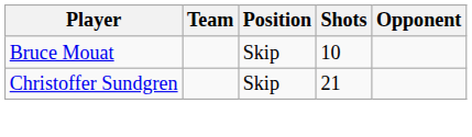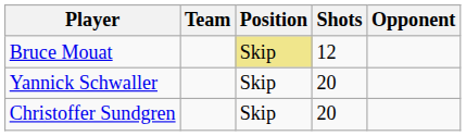 <table class="wikitable sortable">
 <tr>
 <th>Player</th>
 <th>Team</th>
 <th>Position</th>
 <th>Shots</th>
 <th>Opponent</th>
 </tr>
 <tr>
 <td><a href='#'>Bruce Mouat</a></td>
 <td></td>
-<td data-sort-value="4">Skip</td>
-<td>10</td>
+<td data-sort-value="4" style="background: khaki;">Skip</td>
+<td>12</td>
+<td></td>
+</tr>
+<tr>
+<td><a href='#'>Yannick Schwaller</a></td>
+<td></td>
+<td data-sort-value="3">Skip</td>
+<td>20</td>
 <td></td>
 </tr>
 <tr>
 <td><a href='#'>Christoffer Sundgren</a></td>
 <td></td>
 <td data-sort-value="4">Skip</td>
-<td>21</td>
+<td>20</td>
 <td></td>
 </tr>
 </table>
